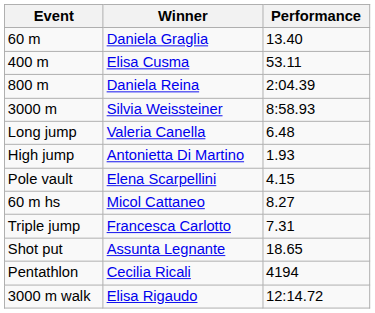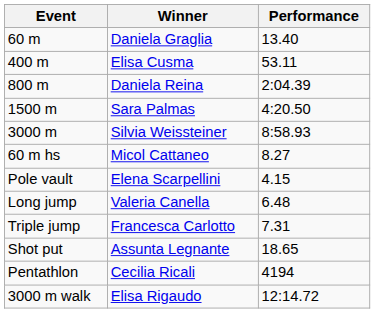 <table class="wikitable" width=45% style="font-size:100%; text-align:left;">
 <tr>
 <th>Event</th>
 <th>Winner</th>
 <th>Performance</th>
 </tr>
 <tr>
 <td>60 m</td>
 <td><a href='#'>Daniela Graglia </a></td>
 <td>13.40</td>
 </tr>
 <tr>
 <td>400 m</td>
 <td><a href='#'>Elisa Cusma</a></td>
 <td>53.11</td>
 </tr>
 <tr>
 <td>800 m</td>
 <td><a href='#'>Daniela Reina </a></td>
 <td>2:04.39</td>
 </tr>
 <tr>
+<td>1500 m</td>
+<td><a href='#'>Sara Palmas </a></td>
+<td>4:20.50</td>
+</tr>
+<tr>
 <td>3000 m</td>
 <td><a href='#'>Silvia Weissteiner </a></td>
 <td>8:58.93</td>
 </tr>
 <tr>
-<td>Long jump</td>
-<td><a href='#'>Valeria Canella </a></td>
-<td>6.48</td>
-</tr>
-<tr>
-<td>High jump</td>
-<td><a href='#'>Antonietta Di Martino </a></td>
-<td>1.93</td>
+<td>60 m hs</td>
+<td><a href='#'>Micol Cattaneo </a></td>
+<td>8.27</td>
 </tr>
 <tr>
 <td>Pole vault</td>
 <td><a href='#'>Elena Scarpellini</a></td>
 <td>4.15</td>
 </tr>
 <tr>
-<td>60 m hs</td>
-<td><a href='#'>Micol Cattaneo </a></td>
-<td>8.27</td>
+<td>Long jump</td>
+<td><a href='#'>Valeria Canella </a></td>
+<td>6.48</td>
 </tr>
 <tr>
 <td>Triple jump</td>
 <td><a href='#'>Francesca Carlotto</a></td>
 <td>7.31</td>
 </tr>
 <tr>
 <td>Shot put</td>
 <td><a href='#'>Assunta Legnante </a></td>
 <td>18.65</td>
 </tr>
 <tr>
 <td>Pentathlon</td>
 <td><a href='#'>Cecilia Ricali </a></td>
 <td>4194</td>
 </tr>
 <tr>
 <td>3000 m walk</td>
 <td><a href='#'>Elisa Rigaudo </a></td>
 <td>12:14.72</td>
 </tr>
 </table>
